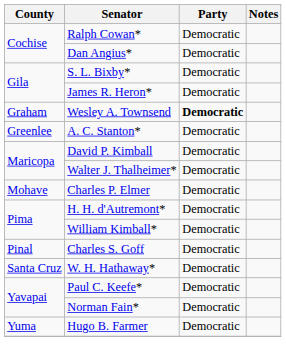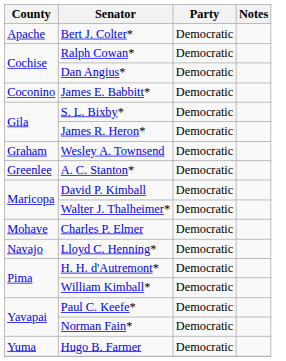 <table class=wikitable>
 <tr>
 <th>County</th>
 <th>Senator</th>
 <th>Party</th>
 <th>Notes</th>
+</tr>
+<tr>
+<td><a href='#'>Apache</a></td>
+<td><a href='#'>Bert J. Colter</a>*</td>
+<td>Democratic</td>
+<td></td>
 </tr>
 <tr>
 <td rowspan="2"><a href='#'>Cochise</a></td>
 <td><a href='#'>Ralph Cowan</a>*</td>
 <td>Democratic</td>
 <td></td>
 </tr>
 <tr>
 <td><a href='#'>Dan Angius</a>*</td>
+<td>Democratic</td>
+<td></td>
+</tr>
+<tr>
+<td><a href='#'>Coconino</a></td>
+<td><a href='#'>James E. Babbitt</a>*</td>
 <td>Democratic</td>
 <td></td>
 </tr>
 <tr>
 <td rowspan="2"><a href='#'>Gila</a></td>
 <td><a href='#'>S. L. Bixby</a>*</td>
 <td>Democratic</td>
 <td></td>
 </tr>
 <tr>
 <td><a href='#'>James R. Heron</a>*</td>
 <td>Democratic</td>
 <td></td>
 </tr>
 <tr>
 <td><a href='#'>Graham</a></td>
 <td><a href='#'>Wesley A. Townsend</a></td>
-<td><strong>Democratic</strong></td>
+<td>Democratic</td>
 <td></td>
 </tr>
 <tr>
 <td><a href='#'>Greenlee</a></td>
 <td><a href='#'>A. C. Stanton</a>*</td>
 <td>Democratic</td>
 <td></td>
 </tr>
 <tr>
 <td rowspan="2"><a href='#'>Maricopa</a></td>
 <td><a href='#'>David P. Kimball</a></td>
 <td>Democratic</td>
 <td></td>
 </tr>
 <tr>
 <td><a href='#'>Walter J. Thalheimer</a>*</td>
 <td>Democratic</td>
 <td></td>
 </tr>
 <tr>
 <td><a href='#'>Mohave</a></td>
 <td><a href='#'>Charles P. Elmer</a></td>
 <td>Democratic</td>
 <td></td>
 </tr>
 <tr>
+<td><a href='#'>Navajo</a></td>
+<td><a href='#'>Lloyd C. Henning</a>*</td>
+<td>Democratic</td>
+<td></td>
+</tr>
+<tr>
 <td rowspan="2"><a href='#'>Pima</a></td>
 <td><a href='#'>H. H. d'Autremont</a>*</td>
 <td>Democratic</td>
 <td></td>
 </tr>
 <tr>
 <td><a href='#'>William Kimball</a>*</td>
-<td>Democratic</td>
-<td></td>
-</tr>
-<tr>
-<td><a href='#'>Pinal</a></td>
-<td><a href='#'>Charles S. Goff</a></td>
-<td>Democratic</td>
-<td></td>
-</tr>
-<tr>
-<td><a href='#'>Santa Cruz</a></td>
-<td><a href='#'>W. H. Hathaway</a>*</td>
 <td>Democratic</td>
 <td></td>
 </tr>
 <tr>
 <td rowspan="2"><a href='#'>Yavapai</a></td>
 <td><a href='#'>Paul C. Keefe</a>*</td>
 <td>Democratic</td>
 <td></td>
 </tr>
 <tr>
 <td><a href='#'>Norman Fain</a>*</td>
 <td>Democratic</td>
 <td></td>
 </tr>
 <tr>
 <td><a href='#'>Yuma</a></td>
 <td><a href='#'>Hugo B. Farmer</a></td>
 <td>Democratic</td>
 <td></td>
 </tr>
 <tr>
 </tr>
 </table>
